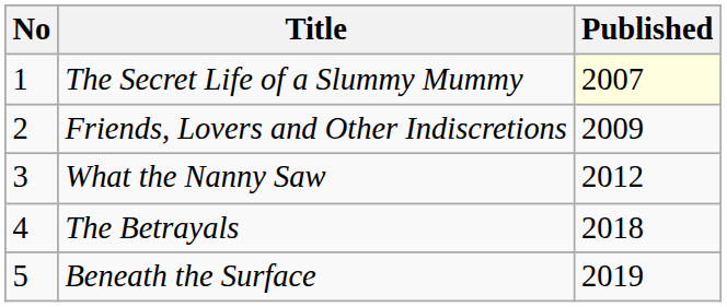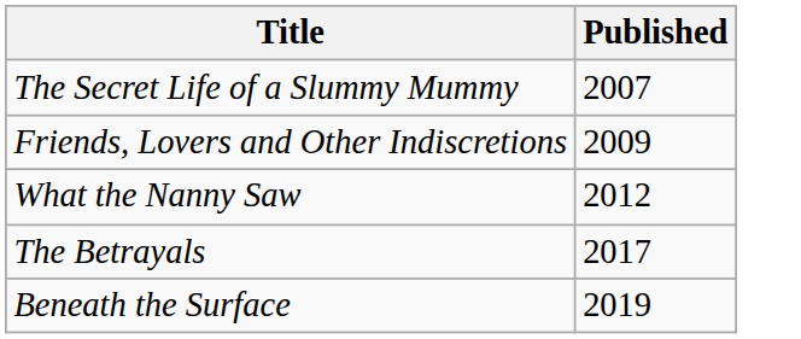 <table class="wikitable">
 <tr>
-<th>No</th>
 <th>Title</th>
 <th>Published</th>
 </tr>
 <tr>
-<td>1</td>
 <td><em>The Secret Life of a Slummy Mummy</em></td>
-<td style="background: lightyellow;">2007</td>
+<td>2007</td>
 </tr>
 <tr>
-<td>2</td>
 <td><em>Friends, Lovers and Other Indiscretions</em></td>
 <td>2009</td>
 </tr>
 <tr>
-<td>3</td>
 <td><em>What the Nanny Saw</em></td>
 <td>2012</td>
 </tr>
 <tr>
-<td>4</td>
 <td><em>The Betrayals</em></td>
-<td>2018</td>
+<td>2017</td>
 </tr>
 <tr>
-<td>5</td>
 <td><em>Beneath the Surface</em></td>
 <td>2019 </td>
 </tr>
 </table>
